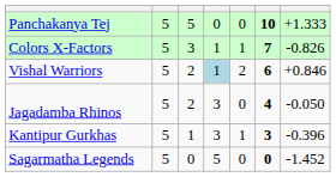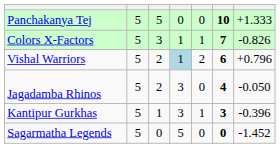 <table class="wikitable" style="text-align: center;">
 <tr>
 <th width=150></th>
 <th width=20></th>
 <th width=20></th>
 <th width=20></th>
 <th width=20></th>
 <th width=20></th>
 <th width=20></th>
 </tr>
 <tr style="background:#ccffcc;">
 <td align=left><a href='#'>Panchakanya Tej</a></td>
 <td>5</td>
 <td>5</td>
 <td>0</td>
 <td>0</td>
 <td><strong>10</strong></td>
 <td>+1.333</td>
 </tr>
 <tr style="background:#ccffcc;">
 <td align=left><a href='#'>Colors X-Factors</a></td>
 <td>5</td>
 <td>3</td>
 <td>1</td>
 <td>1</td>
 <td><strong>7</strong></td>
 <td>-0.826</td>
 </tr>
 <tr>
 <td align=left><a href='#'>Vishal Warriors</a></td>
 <td>5</td>
 <td>2</td>
 <td style="background: lightblue;">1</td>
 <td>2</td>
 <td><strong>6</strong></td>
-<td>+0.846</td>
+<td>+0.796</td>
 </tr>
 <tr>
 <td align=left><br><a href='#'>Jagadamba Rhinos</a></td>
 <td>5</td>
 <td>2</td>
 <td>3</td>
 <td>0</td>
 <td><strong>4</strong></td>
 <td>-0.050</td>
 </tr>
 <tr>
 <td align=left><a href='#'>Kantipur Gurkhas</a></td>
 <td>5</td>
 <td>1</td>
 <td>3</td>
 <td>1</td>
 <td><strong>3</strong></td>
 <td>-0.396</td>
 </tr>
 <tr>
 <td align=left><a href='#'>Sagarmatha Legends</a></td>
 <td>5</td>
 <td>0</td>
 <td>5</td>
 <td>0</td>
 <td><strong>0</strong></td>
 <td>-1.452</td>
 </tr>
 </table>
